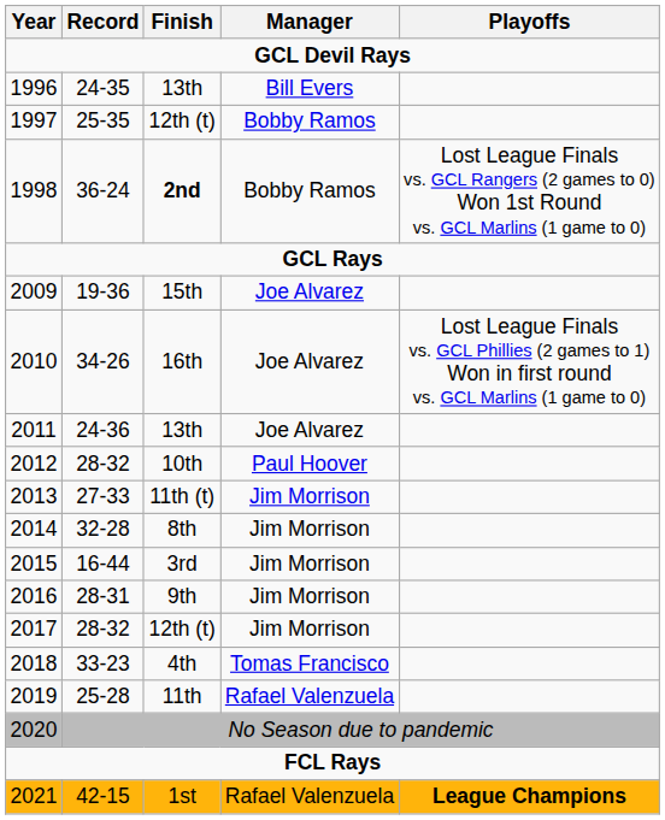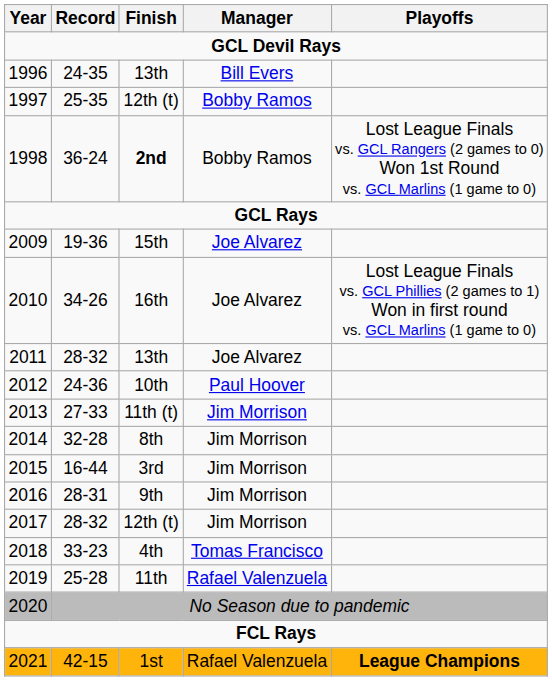 <table class="wikitable">
 <tr>
 <th>Year</th>
 <th>Record</th>
 <th>Finish</th>
 <th>Manager</th>
 <th>Playoffs</th>
 </tr>
 <tr>
 <td align=center colspan=6><strong>GCL Devil Rays</strong></td>
 </tr>
 <tr align=center>
 <td>1996</td>
 <td>24-35</td>
 <td>13th</td>
 <td><a href='#'>Bill Evers</a></td>
 <td></td>
 </tr>
 <tr align=center>
 <td>1997</td>
 <td>25-35</td>
 <td>12th (t)</td>
 <td><a href='#'>Bobby Ramos</a></td>
 <td></td>
 </tr>
 <tr align=center>
 <td>1998</td>
 <td>36-24</td>
 <td><strong>2nd</strong></td>
 <td>Bobby Ramos</td>
 <td>Lost League Finals<br><small>vs. <a href='#'>GCL Rangers</a> (2 games to 0)</small><br>Won 1st Round<br><small>vs. <a href='#'>GCL Marlins</a> (1 game to 0)</small></td>
 </tr>
 <tr align=center>
 <td align=center colspan=6><strong>GCL Rays</strong></td>
 </tr>
 <tr align=center>
 <td>2009</td>
 <td>19-36</td>
 <td>15th</td>
 <td><a href='#'>Joe Alvarez</a></td>
 <td></td>
 </tr>
 <tr align=center>
 <td>2010</td>
 <td>34-26</td>
 <td>16th</td>
 <td>Joe Alvarez</td>
 <td>Lost League Finals<br><small>vs. <a href='#'>GCL Phillies</a> (2 games to 1)</small><br> Won in first round<br><small>vs. <a href='#'>GCL Marlins</a> (1 game to 0)</small></td>
 </tr>
 <tr align=center>
 <td>2011</td>
-<td>24-36</td>
+<td>28-32</td>
 <td>13th</td>
 <td>Joe Alvarez</td>
 <td></td>
 </tr>
 <tr align=center>
 <td>2012</td>
-<td>28-32</td>
+<td>24-36</td>
 <td>10th</td>
 <td><a href='#'>Paul Hoover</a></td>
 <td></td>
 </tr>
 <tr align=center>
 <td>2013</td>
 <td>27-33</td>
 <td>11th (t)</td>
 <td><a href='#'>Jim Morrison</a></td>
 <td></td>
 </tr>
 <tr align=center>
 <td>2014</td>
 <td>32-28</td>
 <td>8th</td>
 <td>Jim Morrison</td>
 <td></td>
 </tr>
 <tr align=center>
 <td>2015</td>
 <td>16-44</td>
 <td>3rd</td>
 <td>Jim Morrison</td>
 <td></td>
 </tr>
 <tr align=center>
 <td>2016</td>
 <td>28-31</td>
 <td>9th</td>
 <td>Jim Morrison</td>
 <td></td>
 </tr>
 <tr align=center>
 <td>2017</td>
 <td>28-32</td>
 <td>12th (t)</td>
 <td>Jim Morrison</td>
 <td></td>
 </tr>
 <tr align=center>
 <td>2018</td>
 <td>33-23</td>
 <td>4th</td>
 <td><a href='#'>Tomas Francisco</a></td>
 <td></td>
 </tr>
 <tr align=center>
 <td>2019</td>
 <td>25-28</td>
 <td>11th</td>
 <td><a href='#'>Rafael Valenzuela</a></td>
 <td></td>
 </tr>
 <tr align=center bgcolor="#BBBBBB">
 <td>2020</td>
 <td colspan=4><em>No Season due to pandemic</em></td>
 </tr>
 <tr align=center>
 <td align=center colspan=6><strong>FCL Rays</strong></td>
 </tr>
 <tr align=center bgcolor="#FFB40B">
 <td>2021</td>
 <td>42-15</td>
 <td>1st</td>
 <td>Rafael Valenzuela</td>
 <td><strong>League Champions</strong> </td>
 </tr>
 </table>
